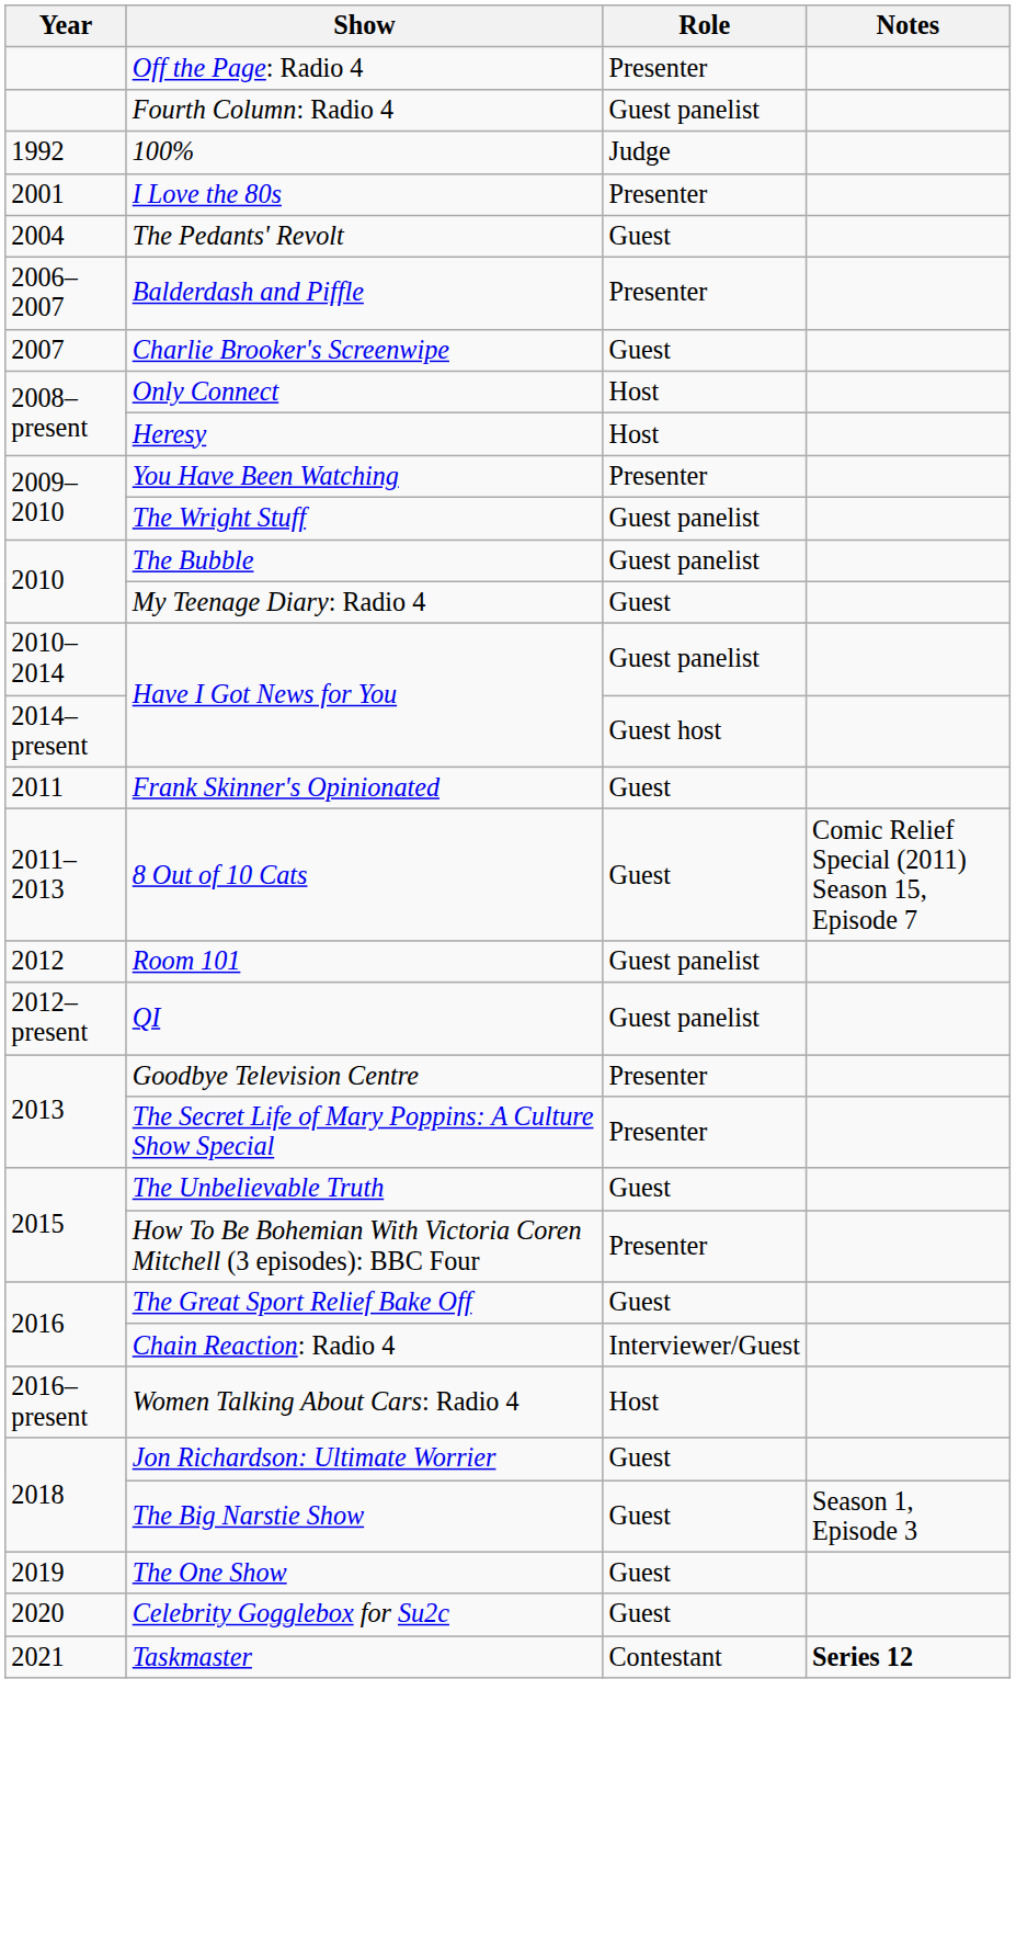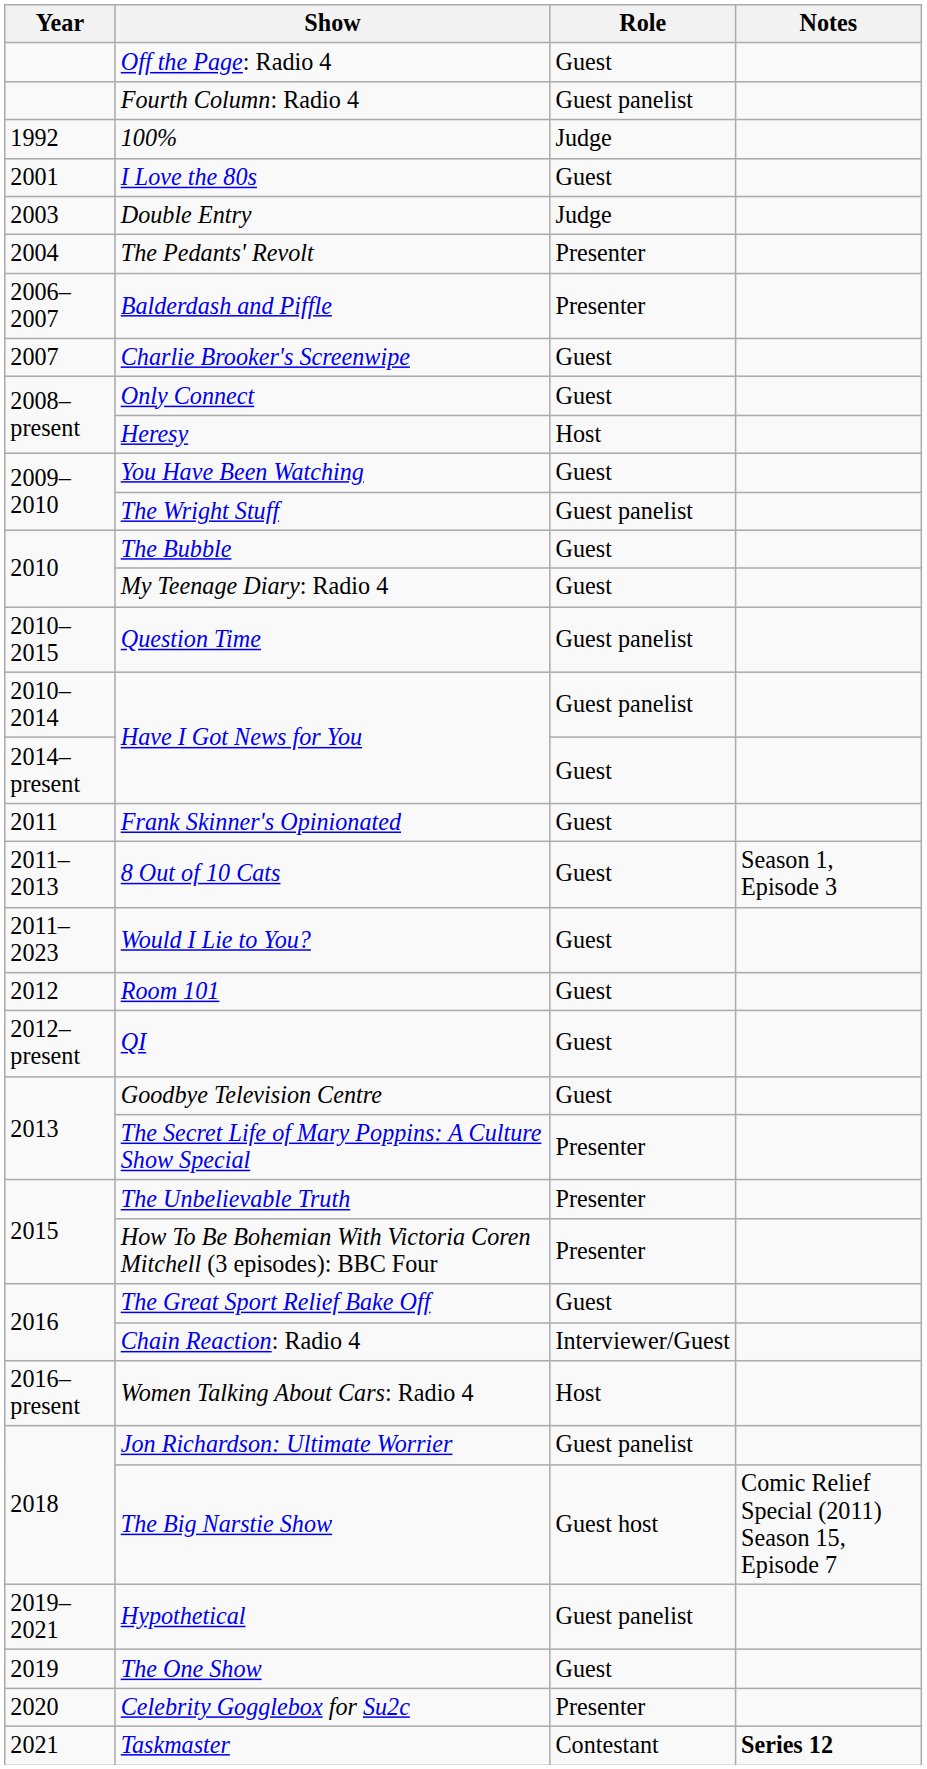 <table class="wikitable sortable">
 <tr>
 <th>Year</th>
 <th>Show</th>
 <th>Role</th>
 <th>Notes</th>
 </tr>
 <tr>
 <td></td>
 <td><em><a href='#'>Off the Page</a></em>: Radio 4</td>
-<td>Presenter</td>
+<td>Guest</td>
 <td></td>
 </tr>
 <tr>
 <td></td>
 <td><em>Fourth Column</em>: Radio 4</td>
 <td>Guest panelist</td>
 <td></td>
 </tr>
 <tr>
 <td>1992</td>
 <td><em>100%</em></td>
 <td>Judge</td>
 <td></td>
 </tr>
 <tr>
 <td>2001</td>
 <td><em><a href='#'>I Love the 80s</a></em></td>
-<td>Presenter</td>
+<td>Guest</td>
+<td></td>
+</tr>
+<tr>
+<td>2003</td>
+<td><em>Double Entry</em></td>
+<td>Judge</td>
 <td></td>
 </tr>
 <tr>
 <td>2004</td>
 <td><em>The Pedants' Revolt</em></td>
-<td>Guest</td>
+<td>Presenter</td>
 <td></td>
 </tr>
 <tr>
 <td>2006–2007</td>
 <td><em><a href='#'>Balderdash and Piffle</a></em></td>
 <td>Presenter</td>
 <td></td>
 </tr>
 <tr>
 <td>2007</td>
 <td><em><a href='#'>Charlie Brooker's Screenwipe</a></em></td>
 <td>Guest</td>
 <td></td>
 </tr>
 <tr>
 <td rowspan="2">2008–present</td>
 <td><em><a href='#'>Only Connect</a></em></td>
-<td>Host</td>
+<td>Guest</td>
 <td></td>
 </tr>
 <tr>
 <td><em><a href='#'>Heresy</a></em></td>
 <td>Host</td>
 <td></td>
 </tr>
 <tr>
 <td rowspan="2">2009–2010</td>
 <td><em><a href='#'>You Have Been Watching</a></em></td>
-<td>Presenter</td>
+<td>Guest</td>
 <td></td>
 </tr>
 <tr>
 <td><em><a href='#'>The Wright Stuff</a></em></td>
 <td>Guest panelist</td>
 <td></td>
 </tr>
 <tr>
 <td rowspan="2">2010</td>
 <td><em><a href='#'>The Bubble</a></em></td>
-<td>Guest panelist</td>
+<td>Guest</td>
 <td></td>
 </tr>
 <tr>
 <td><em>My Teenage Diary</em>: Radio 4</td>
 <td>Guest</td>
+<td></td>
+</tr>
+<tr>
+<td>2010–2015</td>
+<td><em><a href='#'>Question Time</a></em></td>
+<td>Guest panelist</td>
 <td></td>
 </tr>
 <tr>
 <td>2010–2014</td>
 <td rowspan="2"><em><a href='#'>Have I Got News for You</a></em></td>
 <td>Guest panelist</td>
 <td></td>
 </tr>
 <tr>
 <td>2014–present</td>
-<td>Guest host</td>
+<td>Guest</td>
 <td></td>
 </tr>
 <tr>
 <td>2011</td>
 <td><em><a href='#'>Frank Skinner's Opinionated</a></em></td>
 <td>Guest</td>
 <td></td>
 </tr>
 <tr>
 <td>2011–2013</td>
 <td><em><a href='#'>8 Out of 10 Cats</a></em></td>
 <td>Guest</td>
-<td>Comic Relief Special (2011)<br>Season 15, Episode 7</td>
+<td>Season 1, Episode 3</td>
+</tr>
+<tr>
+<td>2011–2023</td>
+<td><em><a href='#'>Would I Lie to You?</a></em></td>
+<td>Guest</td>
+<td></td>
 </tr>
 <tr>
 <td>2012</td>
 <td><em><a href='#'>Room 101</a></em></td>
-<td>Guest panelist</td>
+<td>Guest</td>
 <td></td>
 </tr>
 <tr>
 <td>2012–present</td>
 <td><em><a href='#'>QI</a></em></td>
-<td>Guest panelist</td>
+<td>Guest</td>
 <td></td>
 </tr>
 <tr>
 <td rowspan="2">2013</td>
 <td><em>Goodbye Television Centre</em></td>
-<td>Presenter</td>
+<td>Guest</td>
 <td></td>
 </tr>
 <tr>
 <td><em><a href='#'>The Secret Life of Mary Poppins: A Culture Show Special</a></em></td>
 <td>Presenter</td>
 <td></td>
 </tr>
 <tr>
 <td rowspan="2">2015</td>
 <td><em><a href='#'>The Unbelievable Truth</a></em></td>
-<td>Guest</td>
+<td>Presenter</td>
 <td></td>
 </tr>
 <tr>
 <td><em>How To Be Bohemian With Victoria Coren Mitchell</em> (3 episodes): BBC Four</td>
 <td>Presenter</td>
 <td></td>
 </tr>
 <tr>
 <td rowspan="2">2016</td>
 <td><em><a href='#'>The Great Sport Relief Bake Off</a></em></td>
 <td>Guest</td>
 <td></td>
 </tr>
 <tr>
 <td><em><a href='#'>Chain Reaction</a></em>: Radio 4</td>
 <td>Interviewer/Guest</td>
 <td></td>
 </tr>
 <tr>
 <td>2016–present</td>
 <td><em>Women Talking About Cars</em>: Radio 4</td>
 <td>Host</td>
 <td></td>
 </tr>
 <tr>
 <td rowspan="2">2018</td>
 <td><em><a href='#'>Jon Richardson: Ultimate Worrier</a></em></td>
-<td>Guest</td>
+<td>Guest panelist</td>
 <td></td>
 </tr>
 <tr>
 <td><em><a href='#'>The Big Narstie Show</a></em></td>
-<td>Guest</td>
-<td>Season 1, Episode 3</td>
+<td>Guest host</td>
+<td>Comic Relief Special (2011)<br>Season 15, Episode 7</td>
+</tr>
+<tr>
+<td>2019–2021</td>
+<td><em><a href='#'>Hypothetical</a></em></td>
+<td>Guest panelist</td>
+<td></td>
 </tr>
 <tr>
 <td>2019</td>
 <td><em><a href='#'>The One Show</a></em></td>
 <td>Guest</td>
 <td></td>
 </tr>
 <tr>
 <td>2020</td>
 <td><em><a href='#'>Celebrity Gogglebox</a> for <a href='#'>Su2c</a></em></td>
-<td>Guest</td>
+<td>Presenter</td>
 <td></td>
 </tr>
 <tr>
 <td>2021</td>
 <td><em><a href='#'>Taskmaster</a></em></td>
 <td>Contestant</td>
 <td><strong>Series 12</strong></td>
 </tr>
 </table>
